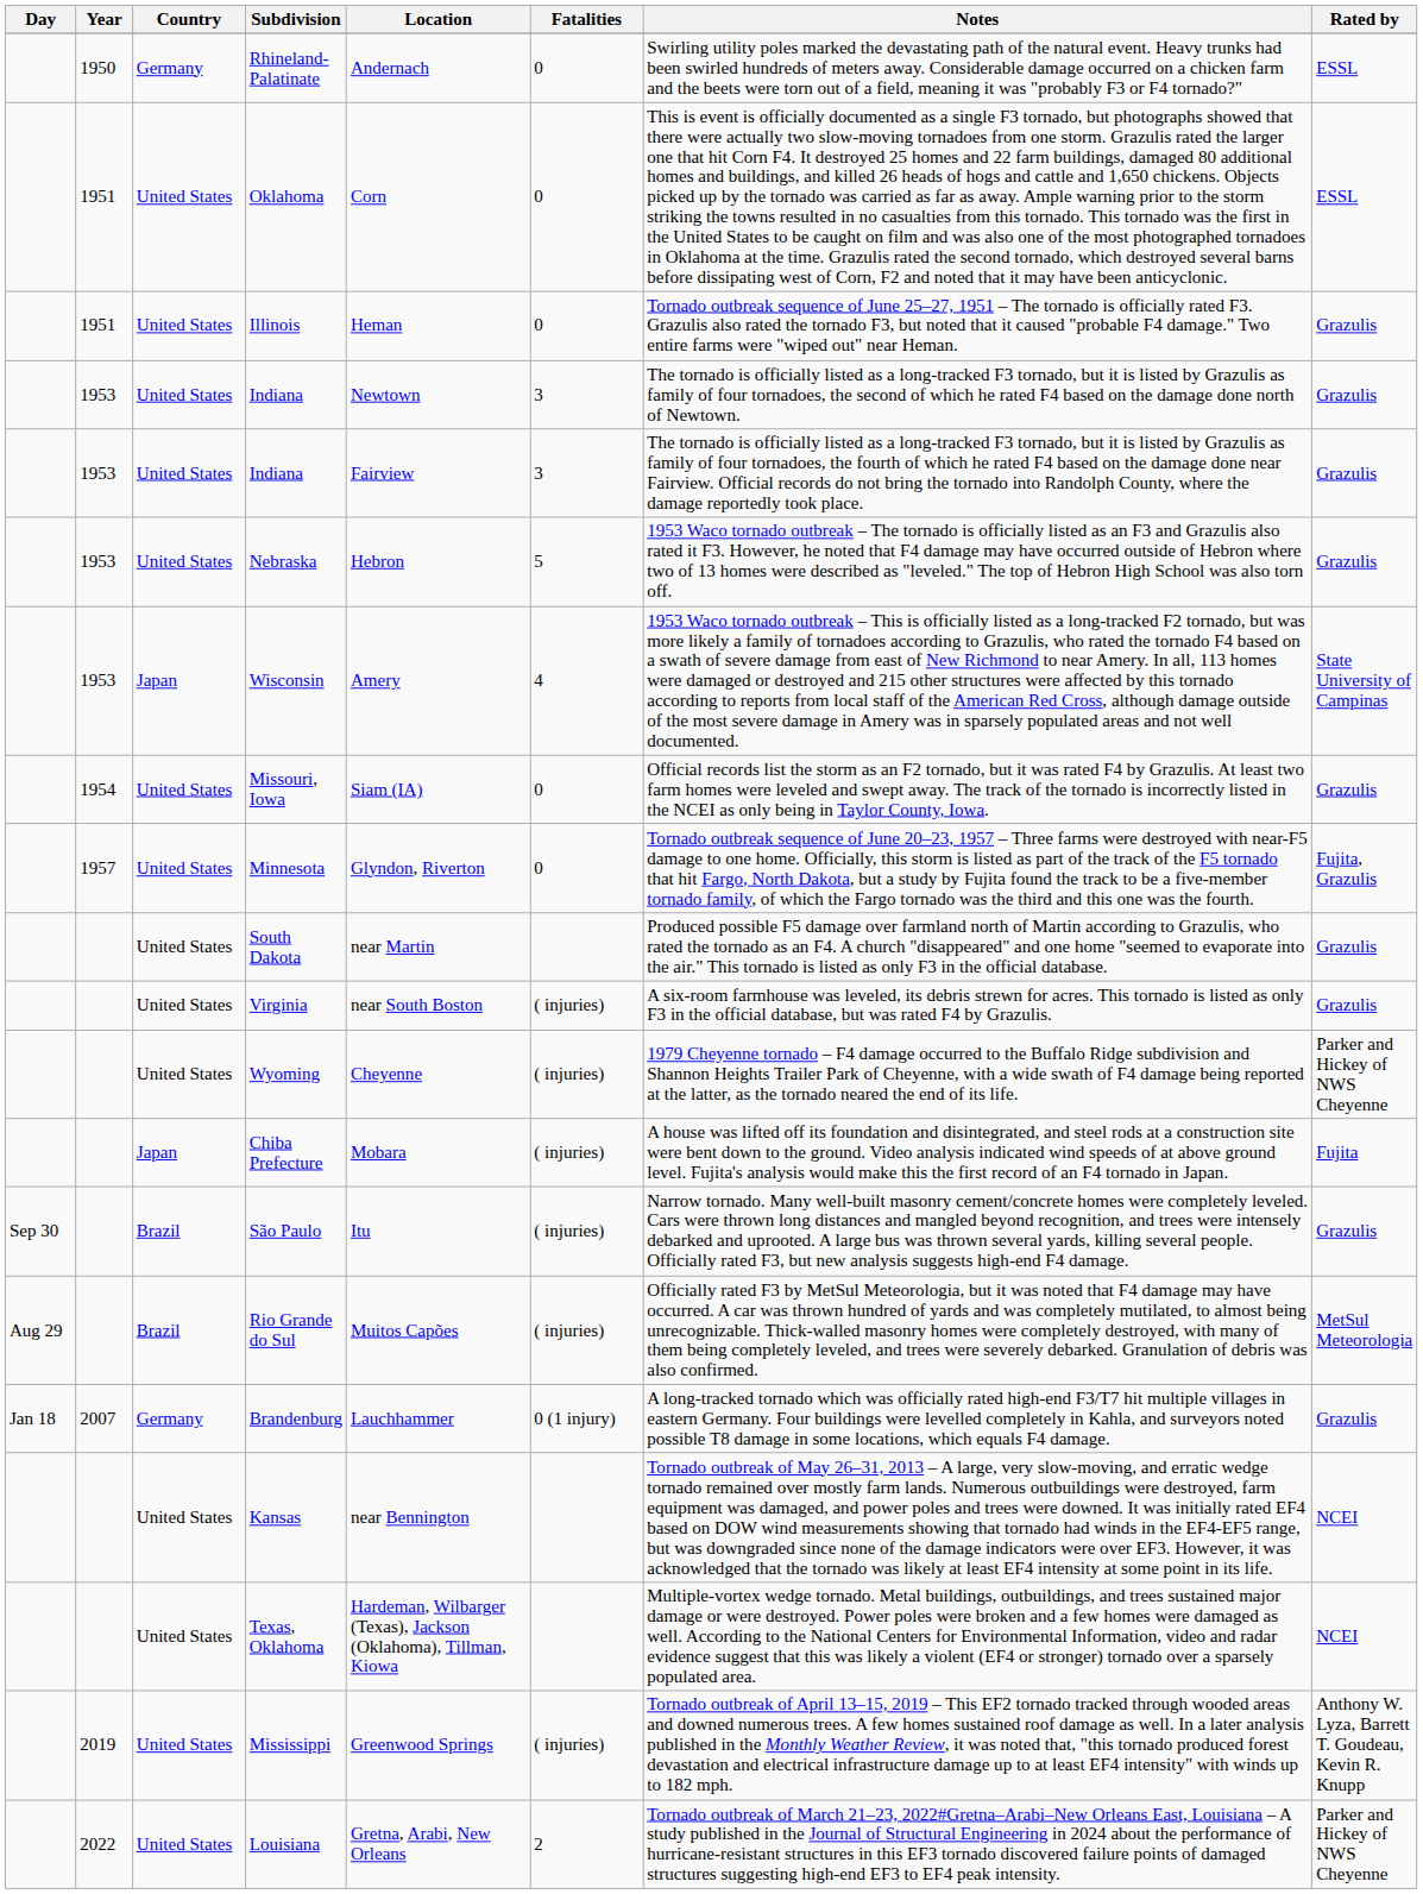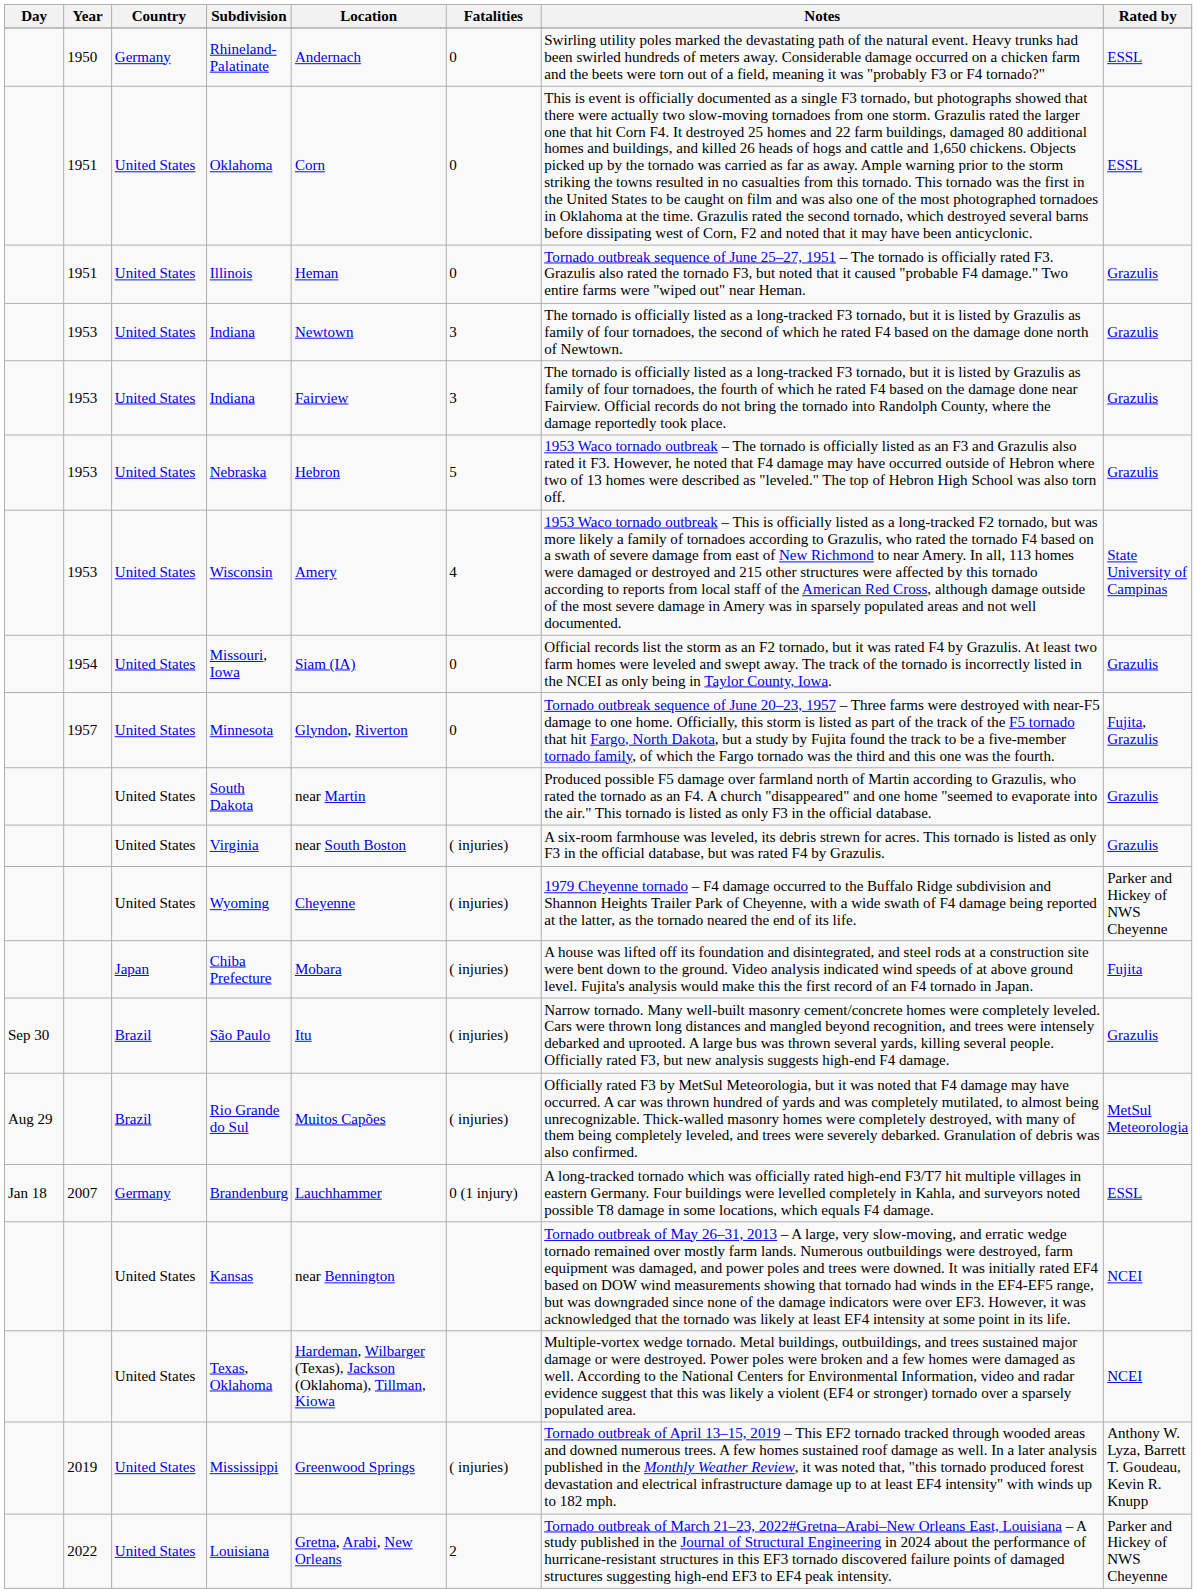 <table class="wikitable sortable" style="width:100%;">
 <tr>
 <th scope="col" style="width:5%;">Day</th>
 <th scope="col" style="width:4%;">Year</th>
 <th scope="col" style="width:8%;">Country</th>
 <th scope="col" style="width:4%;">Subdivision</th>
 <th scope="col" style="width:13%;" class="unsortable">Location</th>
 <th scope="col" style="width:8%;">Fatalities</th>
 <th scope="col" class="unsortable">Notes</th>
 <th scope="col" style="width:4%;">Rated by</th>
 </tr>
 <tr style="background:#BB8899;">
 </tr>
 <tr>
 <td></td>
 <td>1950</td>
 <td><a href='#'>Germany</a></td>
 <td><a href='#'>Rhineland-Palatinate</a></td>
 <td><a href='#'>Andernach</a></td>
 <td>0</td>
 <td>Swirling utility poles marked the devastating path of the natural event. Heavy trunks had been swirled hundreds of meters away. Considerable damage occurred on a chicken farm and the beets were torn out of a field, meaning it was "probably F3 or F4 tornado?"</td>
 <td><a href='#'>ESSL</a></td>
 </tr>
 <tr>
 <td></td>
 <td>1951</td>
 <td><a href='#'>United States</a></td>
 <td><a href='#'>Oklahoma</a></td>
 <td><a href='#'>Corn</a></td>
 <td>0</td>
 <td>This is event is officially documented as a single F3 tornado, but photographs showed that there were actually two slow-moving tornadoes from one storm. Grazulis rated the larger one that hit Corn F4. It destroyed 25 homes and 22 farm buildings, damaged 80 additional homes and buildings, and killed 26 heads of hogs and cattle and 1,650 chickens. Objects picked up by the tornado was carried as far as  away. Ample warning prior to the storm striking the towns resulted in no casualties from this tornado. This tornado was the first in the United States to be caught on film and was also one of the most photographed tornadoes in Oklahoma at the time. Grazulis rated the second tornado, which destroyed several barns before dissipating west of Corn, F2 and noted that it may have been anticyclonic.</td>
 <td><a href='#'>ESSL</a></td>
 </tr>
 <tr>
 <td></td>
 <td>1951</td>
 <td><a href='#'>United States</a></td>
 <td><a href='#'>Illinois</a></td>
 <td><a href='#'>Heman</a></td>
 <td>0</td>
 <td><a href='#'>Tornado outbreak sequence of June 25–27, 1951</a> – The tornado is officially rated F3. Grazulis also rated the tornado F3, but noted that it caused "probable F4 damage." Two entire farms were "wiped out" near Heman.</td>
 <td><a href='#'>Grazulis</a></td>
 </tr>
 <tr>
 <td></td>
 <td>1953</td>
 <td><a href='#'>United States</a></td>
 <td><a href='#'>Indiana</a></td>
 <td><a href='#'>Newtown</a></td>
 <td>3</td>
 <td>The tornado is officially listed as a long-tracked F3 tornado, but it is listed by Grazulis as family of four tornadoes, the second of which he rated F4 based on the damage done north of Newtown.</td>
 <td><a href='#'>Grazulis</a></td>
 </tr>
 <tr>
 <td></td>
 <td>1953</td>
 <td><a href='#'>United States</a></td>
 <td><a href='#'>Indiana</a></td>
 <td><a href='#'>Fairview</a></td>
 <td>3</td>
 <td>The tornado is officially listed as a long-tracked F3 tornado, but it is listed by Grazulis as family of four tornadoes, the fourth of which he rated F4 based on the damage done near Fairview. Official records do not bring the tornado into Randolph County, where the damage reportedly took place.</td>
 <td><a href='#'>Grazulis</a></td>
 </tr>
 <tr>
 <td></td>
 <td>1953</td>
 <td><a href='#'>United States</a></td>
 <td><a href='#'>Nebraska</a></td>
 <td><a href='#'>Hebron</a></td>
 <td>5</td>
 <td><a href='#'>1953 Waco tornado outbreak</a> – The tornado is officially listed as an F3 and Grazulis also rated it F3. However, he noted that F4 damage may have occurred outside of Hebron where two of 13 homes were described as "leveled." The top of Hebron High School was also torn off.</td>
 <td><a href='#'>Grazulis</a></td>
 </tr>
 <tr>
 <td></td>
 <td>1953</td>
-<td><a href='#'>Japan</a></td>
+<td><a href='#'>United States</a></td>
 <td><a href='#'>Wisconsin</a></td>
 <td><a href='#'>Amery</a></td>
 <td>4</td>
 <td><a href='#'>1953 Waco tornado outbreak</a> – This is officially listed as a long-tracked F2 tornado, but was more likely a family of tornadoes according to Grazulis, who rated the tornado F4 based on a swath of severe damage from east of <a href='#'>New Richmond</a> to near Amery. In all, 113 homes were damaged or destroyed and 215 other structures were affected by this tornado according to reports from local staff of the <a href='#'>American Red Cross</a>, although damage outside of the most severe damage in Amery was in sparsely populated areas and not well documented.</td>
 <td><a href='#'>State University of Campinas</a></td>
 </tr>
 <tr>
 <td></td>
 <td>1954</td>
 <td><a href='#'>United States</a></td>
 <td><a href='#'>Missouri</a>, <a href='#'>Iowa</a></td>
 <td><a href='#'>Siam (IA)</a></td>
 <td>0</td>
 <td>Official records list the storm as an F2 tornado, but it was rated F4 by Grazulis. At least two farm homes were leveled and swept away. The track of the tornado is incorrectly listed in the NCEI as only being in <a href='#'>Taylor County, Iowa</a>.</td>
 <td><a href='#'>Grazulis</a></td>
 </tr>
 <tr>
 <td></td>
 <td>1957</td>
 <td><a href='#'>United States</a></td>
 <td><a href='#'>Minnesota</a></td>
 <td><a href='#'>Glyndon</a>, <a href='#'>Riverton</a></td>
 <td>0</td>
 <td><a href='#'>Tornado outbreak sequence of June 20–23, 1957</a> – Three farms were destroyed with near-F5 damage to one home. Officially, this storm is listed as part of the track of the <a href='#'>F5 tornado</a> that hit <a href='#'>Fargo, North Dakota</a>, but a study by Fujita found the track to be a five-member <a href='#'>tornado family</a>, of which the Fargo tornado was the third and this one was the fourth.</td>
 <td><a href='#'>Fujita</a>, <a href='#'>Grazulis</a></td>
 </tr>
 <tr>
 <td></td>
 <td></td>
 <td>United States</td>
 <td><a href='#'>South Dakota</a></td>
 <td>near <a href='#'>Martin</a></td>
 <td></td>
 <td>Produced possible F5 damage over farmland north of Martin according to Grazulis, who rated the tornado as an F4. A church "disappeared" and one home "seemed to evaporate into the air." This tornado is listed as only F3 in the official database.</td>
 <td><a href='#'>Grazulis</a></td>
 </tr>
 <tr>
 <td></td>
 <td></td>
 <td>United States</td>
 <td><a href='#'>Virginia</a></td>
 <td>near <a href='#'>South Boston</a></td>
 <td> ( injuries)</td>
 <td>A six-room farmhouse was leveled, its debris strewn for acres. This tornado is listed as only F3 in the official database, but was rated F4 by Grazulis.</td>
 <td><a href='#'>Grazulis</a></td>
 </tr>
 <tr>
 <td></td>
 <td></td>
 <td>United States</td>
 <td><a href='#'>Wyoming</a></td>
 <td><a href='#'>Cheyenne</a></td>
 <td> ( injuries)</td>
 <td><a href='#'>1979 Cheyenne tornado</a> – F4 damage occurred to the Buffalo Ridge subdivision and Shannon Heights Trailer Park of Cheyenne, with a  wide swath of F4 damage being reported at the latter, as the tornado neared the end of its life.</td>
 <td>Parker and Hickey of NWS Cheyenne</td>
 </tr>
 <tr>
 <td></td>
 <td></td>
 <td><a href='#'>Japan</a></td>
 <td><a href='#'>Chiba Prefecture</a></td>
 <td><a href='#'>Mobara</a></td>
 <td> ( injuries)</td>
 <td>A house was lifted off its foundation and disintegrated, and steel rods at a construction site were bent down to the ground. Video analysis indicated wind speeds of  at  above ground level. Fujita's analysis would make this the first record of an F4 tornado in Japan.</td>
 <td><a href='#'>Fujita</a></td>
 </tr>
 <tr>
 <td>Sep 30</td>
 <td></td>
 <td><a href='#'>Brazil</a></td>
 <td><a href='#'>São Paulo</a></td>
 <td><a href='#'>Itu</a></td>
 <td> ( injuries)</td>
 <td>Narrow tornado. Many well-built masonry cement/concrete homes were completely leveled. Cars were thrown long distances and mangled beyond recognition, and trees were intensely debarked and uprooted. A large bus was thrown several yards, killing several people. Officially rated F3, but new analysis suggests high-end F4 damage.</td>
 <td><a href='#'>Grazulis</a></td>
 </tr>
 <tr>
 <td>Aug 29</td>
 <td></td>
 <td><a href='#'>Brazil</a></td>
 <td><a href='#'>Rio Grande do Sul</a></td>
 <td><a href='#'>Muitos Capões</a></td>
 <td> ( injuries)</td>
 <td>Officially rated F3 by MetSul Meteorologia, but it was noted that F4 damage may have occurred. A car was thrown hundred of yards and was completely mutilated, to almost being unrecognizable. Thick-walled masonry homes were completely destroyed, with many of them being completely leveled, and trees were severely debarked. Granulation of debris was also confirmed.</td>
 <td><a href='#'>MetSul Meteorologia</a></td>
 </tr>
 <tr>
 <td>Jan 18</td>
 <td>2007</td>
 <td><a href='#'>Germany</a></td>
 <td><a href='#'>Brandenburg</a></td>
 <td><a href='#'>Lauchhammer</a></td>
 <td>0 (1 injury)</td>
 <td>A long-tracked tornado which was officially rated high-end F3/T7 hit multiple villages in eastern Germany. Four buildings were levelled completely in Kahla, and surveyors noted possible T8 damage in some locations, which equals F4 damage.</td>
-<td><a href='#'>Grazulis</a></td>
+<td><a href='#'>ESSL</a></td>
 </tr>
 <tr>
 <td></td>
 <td></td>
 <td>United States</td>
 <td><a href='#'>Kansas</a></td>
 <td>near <a href='#'>Bennington</a></td>
 <td></td>
 <td><a href='#'>Tornado outbreak of May 26–31, 2013</a> – A large, very slow-moving, and erratic wedge tornado remained over mostly farm lands. Numerous outbuildings were destroyed, farm equipment was damaged, and power poles and trees were downed. It was initially rated EF4 based on DOW wind measurements showing that tornado had winds in the EF4-EF5 range, but was downgraded since none of the damage indicators were over EF3. However, it was acknowledged that the tornado was likely at least EF4 intensity at some point in its life.</td>
 <td><a href='#'>NCEI</a></td>
 </tr>
 <tr>
 <td></td>
 <td></td>
 <td>United States</td>
 <td><a href='#'>Texas</a>, <a href='#'>Oklahoma</a></td>
 <td><a href='#'>Hardeman</a>, <a href='#'>Wilbarger</a> (Texas), <a href='#'>Jackson</a> (Oklahoma), <a href='#'>Tillman</a>, <a href='#'>Kiowa</a></td>
 <td></td>
 <td>Multiple-vortex wedge tornado. Metal buildings, outbuildings, and trees sustained major damage or were destroyed. Power poles were broken and a few homes were damaged as well. According to the National Centers for Environmental Information, video and radar evidence suggest that this was likely a violent (EF4 or stronger) tornado over a sparsely populated area.</td>
 <td><a href='#'>NCEI</a></td>
 </tr>
 <tr>
 <td></td>
 <td>2019</td>
 <td><a href='#'>United States</a></td>
 <td><a href='#'>Mississippi</a></td>
 <td><a href='#'>Greenwood Springs</a></td>
 <td> ( injuries)</td>
 <td><a href='#'>Tornado outbreak of April 13–15, 2019</a> – This EF2 tornado tracked through wooded areas and downed numerous trees. A few homes sustained roof damage as well. In a later analysis published in the <em><a href='#'>Monthly Weather Review</a></em>, it was noted that, "this tornado produced forest devastation and electrical infrastructure damage up to at least EF4 intensity" with winds up to 182 mph.</td>
 <td>Anthony W. Lyza, Barrett T. Goudeau, Kevin R. Knupp</td>
 </tr>
 <tr>
 <td></td>
 <td>2022</td>
 <td><a href='#'>United States</a></td>
 <td><a href='#'>Louisiana</a></td>
 <td><a href='#'>Gretna</a>, <a href='#'>Arabi</a>, <a href='#'>New Orleans</a></td>
 <td>2</td>
 <td><a href='#'>Tornado outbreak of March 21–23, 2022#Gretna–Arabi–New Orleans East, Louisiana</a> – A study published in the <a href='#'>Journal of Structural Engineering</a> in 2024 about the performance of hurricane-resistant structures in this EF3 tornado discovered failure points of damaged structures suggesting high-end EF3 to EF4 peak intensity.</td>
 <td>Parker and Hickey of NWS Cheyenne</td>
 </tr>
 </table>
